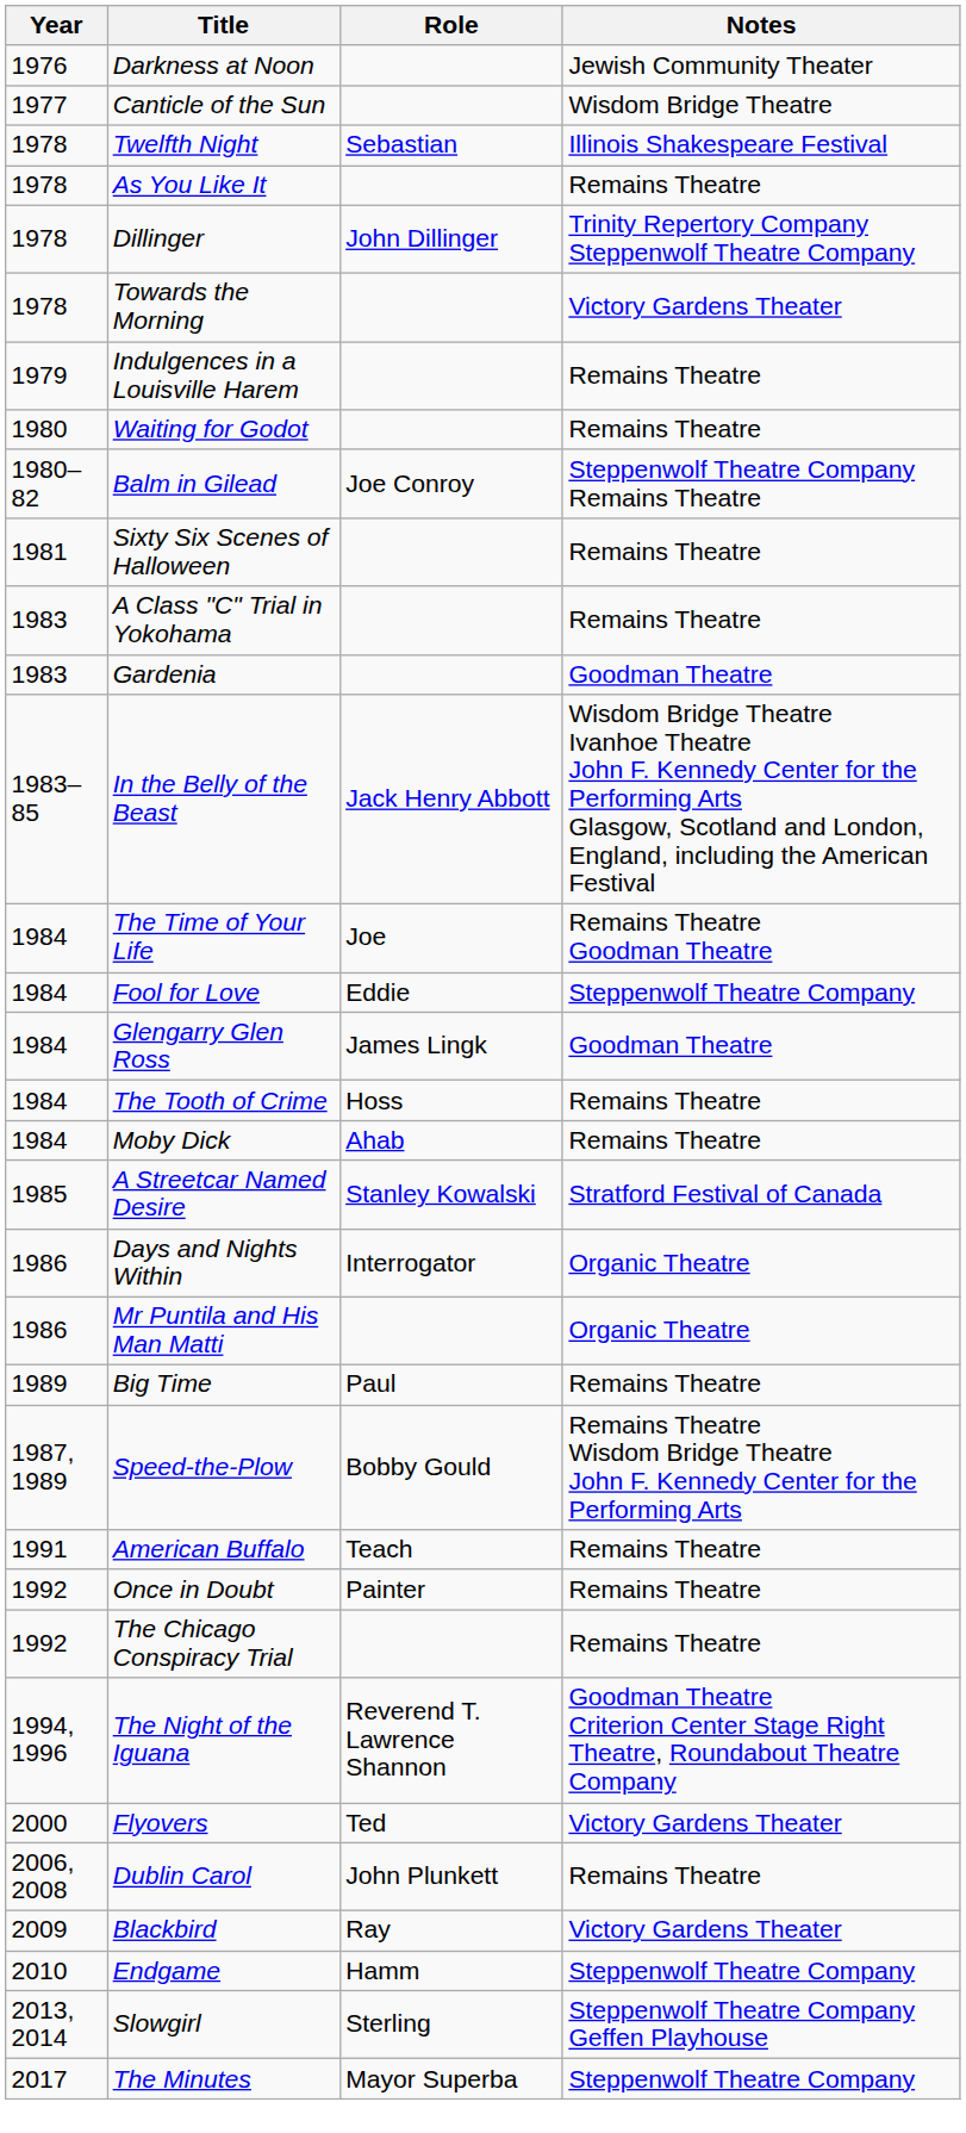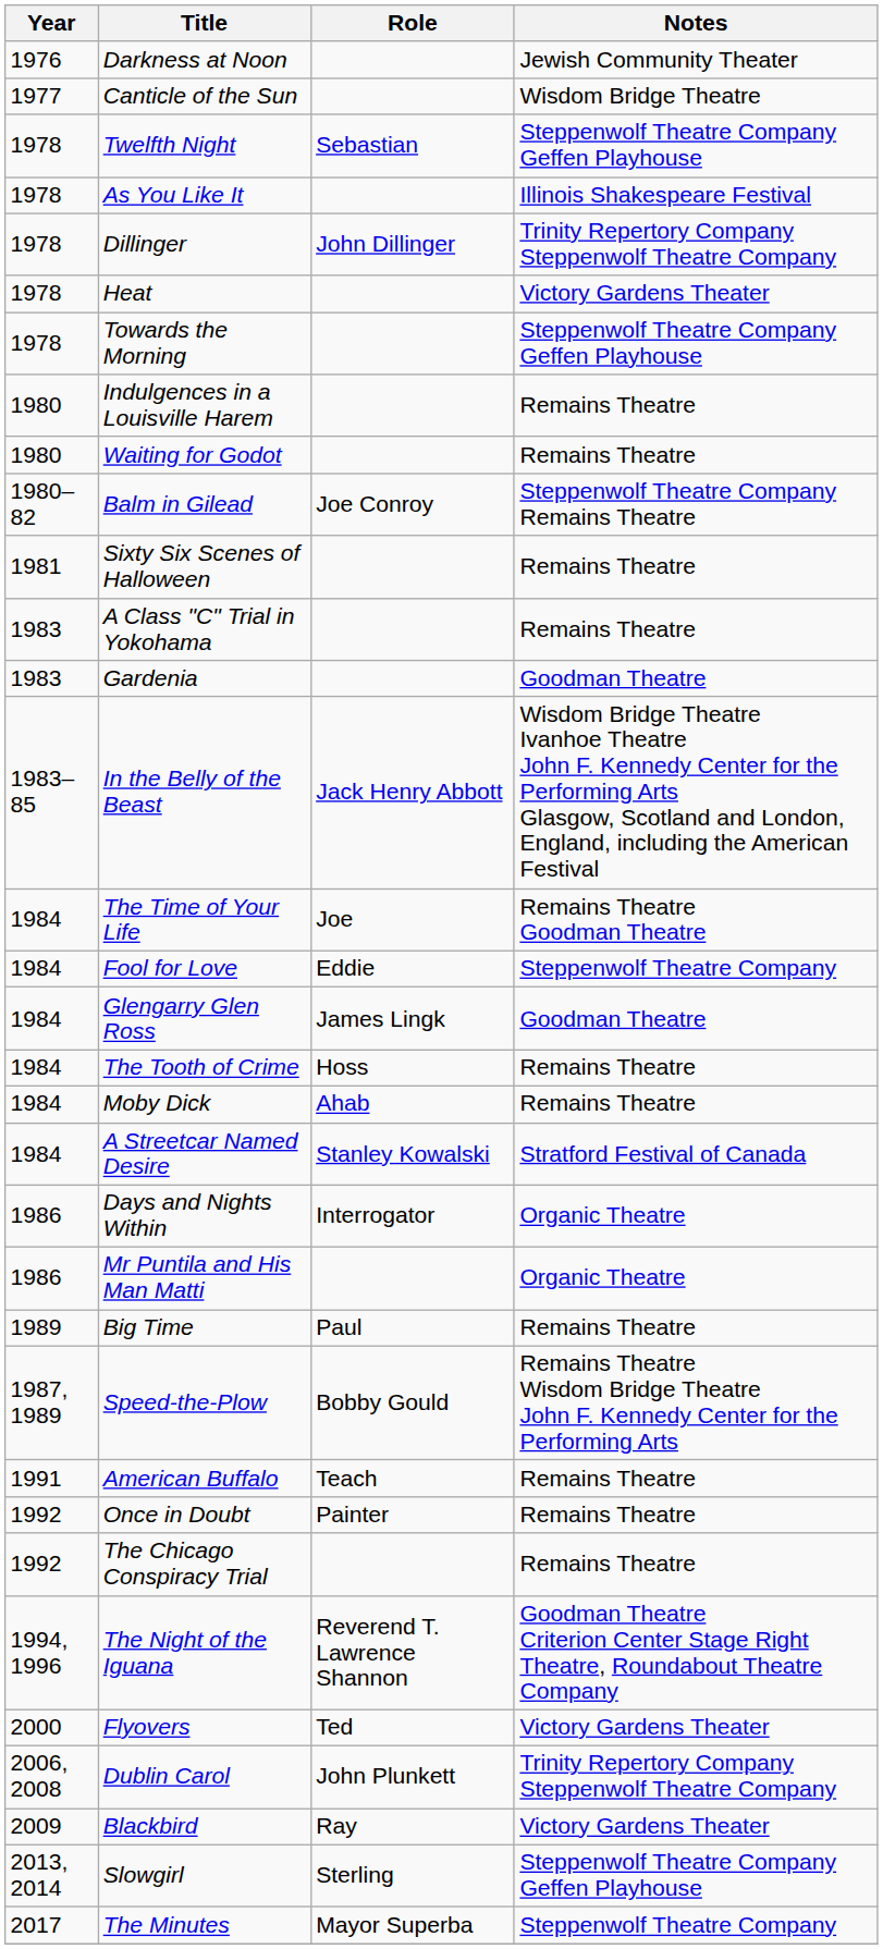 <table class="wikitable plainrowheaders sortable">
 <tr>
 <th scope="col">Year</th>
 <th scope="col">Title</th>
 <th scope="col">Role</th>
 <th class="unsortable">Notes</th>
 </tr>
 <tr>
 <td>1976</td>
 <td><em>Darkness at Noon</em></td>
 <td></td>
 <td>Jewish Community Theater</td>
 </tr>
 <tr>
 <td>1977</td>
 <td><em>Canticle of the Sun</em></td>
 <td></td>
 <td>Wisdom Bridge Theatre</td>
 </tr>
 <tr>
 <td>1978</td>
 <td><em><a href='#'>Twelfth Night</a></em></td>
 <td><a href='#'>Sebastian</a></td>
-<td><a href='#'>Illinois Shakespeare Festival</a></td>
+<td><a href='#'>Steppenwolf Theatre Company</a><br><a href='#'>Geffen Playhouse</a></td>
 </tr>
 <tr>
 <td>1978</td>
 <td><em><a href='#'>As You Like It</a></em></td>
 <td></td>
-<td>Remains Theatre</td>
+<td><a href='#'>Illinois Shakespeare Festival</a></td>
 </tr>
 <tr>
 <td>1978</td>
 <td><em>Dillinger</em></td>
 <td><a href='#'>John Dillinger</a></td>
 <td><a href='#'>Trinity Repertory Company</a><br><a href='#'>Steppenwolf Theatre Company</a></td>
 </tr>
 <tr>
 <td>1978</td>
-<td><em>Towards the Morning</em></td>
+<td><em>Heat</em></td>
 <td></td>
 <td><a href='#'>Victory Gardens Theater</a></td>
 </tr>
 <tr>
-<td>1979</td>
+<td>1978</td>
+<td><em>Towards the Morning</em></td>
+<td></td>
+<td><a href='#'>Steppenwolf Theatre Company</a><br><a href='#'>Geffen Playhouse</a></td>
+</tr>
+<tr>
+<td>1980</td>
 <td><em>Indulgences in a Louisville Harem</em></td>
 <td></td>
 <td>Remains Theatre</td>
 </tr>
 <tr>
 <td>1980</td>
 <td><em><a href='#'>Waiting for Godot</a></em></td>
 <td></td>
 <td>Remains Theatre</td>
 </tr>
 <tr>
 <td>1980–82</td>
 <td><em><a href='#'>Balm in Gilead</a></em></td>
 <td>Joe Conroy</td>
 <td><a href='#'>Steppenwolf Theatre Company</a><br>Remains Theatre</td>
 </tr>
 <tr>
 <td>1981</td>
 <td><em>Sixty Six Scenes of Halloween</em></td>
 <td></td>
 <td>Remains Theatre</td>
 </tr>
 <tr>
 <td>1983</td>
 <td><em>A Class "C" Trial in Yokohama</em></td>
 <td></td>
 <td>Remains Theatre</td>
 </tr>
 <tr>
 <td>1983</td>
 <td><em>Gardenia</em></td>
 <td></td>
 <td><a href='#'>Goodman Theatre</a></td>
 </tr>
 <tr>
 <td>1983–85</td>
 <td><em><a href='#'>In the Belly of the Beast</a></em></td>
 <td><a href='#'>Jack Henry Abbott</a></td>
 <td>Wisdom Bridge Theatre<br>Ivanhoe Theatre<br><a href='#'>John F. Kennedy Center for the Performing Arts</a><br>Glasgow, Scotland and London, England, including the American Festival</td>
 </tr>
 <tr>
 <td>1984</td>
 <td><em><a href='#'>The Time of Your Life</a></em></td>
 <td>Joe</td>
 <td>Remains Theatre<br><a href='#'>Goodman Theatre</a></td>
 </tr>
 <tr>
 <td>1984</td>
 <td><em><a href='#'>Fool for Love</a></em></td>
 <td>Eddie</td>
 <td><a href='#'>Steppenwolf Theatre Company</a></td>
 </tr>
 <tr>
 <td>1984</td>
 <td><em><a href='#'>Glengarry Glen Ross</a></em></td>
 <td>James Lingk</td>
 <td><a href='#'>Goodman Theatre</a></td>
 </tr>
 <tr>
 <td>1984</td>
 <td><em><a href='#'>The Tooth of Crime</a></em></td>
 <td>Hoss</td>
 <td>Remains Theatre</td>
 </tr>
 <tr>
 <td>1984</td>
 <td><em>Moby Dick</em></td>
 <td><a href='#'>Ahab</a></td>
 <td>Remains Theatre</td>
 </tr>
 <tr>
-<td>1985</td>
+<td>1984</td>
 <td><em><a href='#'>A Streetcar Named Desire</a></em></td>
 <td><a href='#'>Stanley Kowalski</a></td>
 <td><a href='#'>Stratford Festival of Canada</a></td>
 </tr>
 <tr>
 <td>1986</td>
 <td><em>Days and Nights Within</em></td>
 <td>Interrogator</td>
 <td><a href='#'>Organic Theatre</a></td>
 </tr>
 <tr>
 <td>1986</td>
 <td><em><a href='#'>Mr Puntila and His Man Matti</a></em></td>
 <td></td>
 <td><a href='#'>Organic Theatre</a></td>
 </tr>
 <tr>
 <td>1989</td>
 <td><em>Big Time</em></td>
 <td>Paul</td>
 <td>Remains Theatre</td>
 </tr>
 <tr>
 <td>1987, 1989</td>
 <td><em><a href='#'>Speed-the-Plow</a></em></td>
 <td>Bobby Gould</td>
 <td>Remains Theatre<br>Wisdom Bridge Theatre<br><a href='#'>John F. Kennedy Center for the Performing Arts</a></td>
 </tr>
 <tr>
 <td>1991</td>
 <td><em><a href='#'>American Buffalo</a></em></td>
 <td>Teach</td>
 <td>Remains Theatre</td>
 </tr>
 <tr>
 <td>1992</td>
 <td><em>Once in Doubt</em></td>
 <td>Painter</td>
 <td>Remains Theatre</td>
 </tr>
 <tr>
 <td>1992</td>
 <td><em>The Chicago Conspiracy Trial</em></td>
 <td></td>
 <td>Remains Theatre</td>
 </tr>
 <tr>
 <td>1994, 1996</td>
 <td><em><a href='#'>The Night of the Iguana</a></em></td>
 <td>Reverend T. Lawrence Shannon</td>
 <td><a href='#'>Goodman Theatre</a><br><a href='#'>Criterion Center Stage Right Theatre</a>, <a href='#'>Roundabout Theatre Company</a></td>
 </tr>
 <tr>
 <td>2000</td>
 <td><em><a href='#'>Flyovers</a></em></td>
 <td>Ted</td>
 <td><a href='#'>Victory Gardens Theater</a></td>
 </tr>
 <tr>
 <td>2006, 2008</td>
 <td><em><a href='#'>Dublin Carol</a></em></td>
 <td>John Plunkett</td>
-<td>Remains Theatre</td>
+<td><a href='#'>Trinity Repertory Company</a><br><a href='#'>Steppenwolf Theatre Company</a></td>
 </tr>
 <tr>
 <td>2009</td>
 <td><em><a href='#'>Blackbird</a></em></td>
 <td>Ray</td>
 <td><a href='#'>Victory Gardens Theater</a></td>
-</tr>
-<tr>
-<td>2010</td>
-<td><em><a href='#'>Endgame</a></em></td>
-<td>Hamm</td>
-<td><a href='#'>Steppenwolf Theatre Company</a></td>
 </tr>
 <tr>
 <td>2013, 2014</td>
 <td><em>Slowgirl</em></td>
 <td>Sterling</td>
 <td><a href='#'>Steppenwolf Theatre Company</a><br><a href='#'>Geffen Playhouse</a></td>
 </tr>
 <tr>
 <td>2017</td>
 <td><em><a href='#'>The Minutes</a></em></td>
 <td>Mayor Superba</td>
 <td><a href='#'>Steppenwolf Theatre Company</a></td>
 </tr>
 <tr>
 </tr>
 </table>
